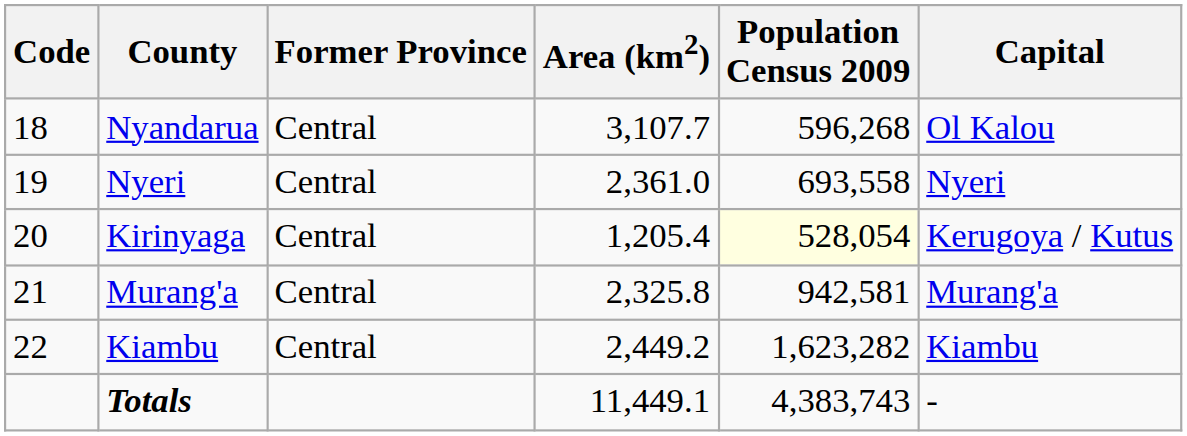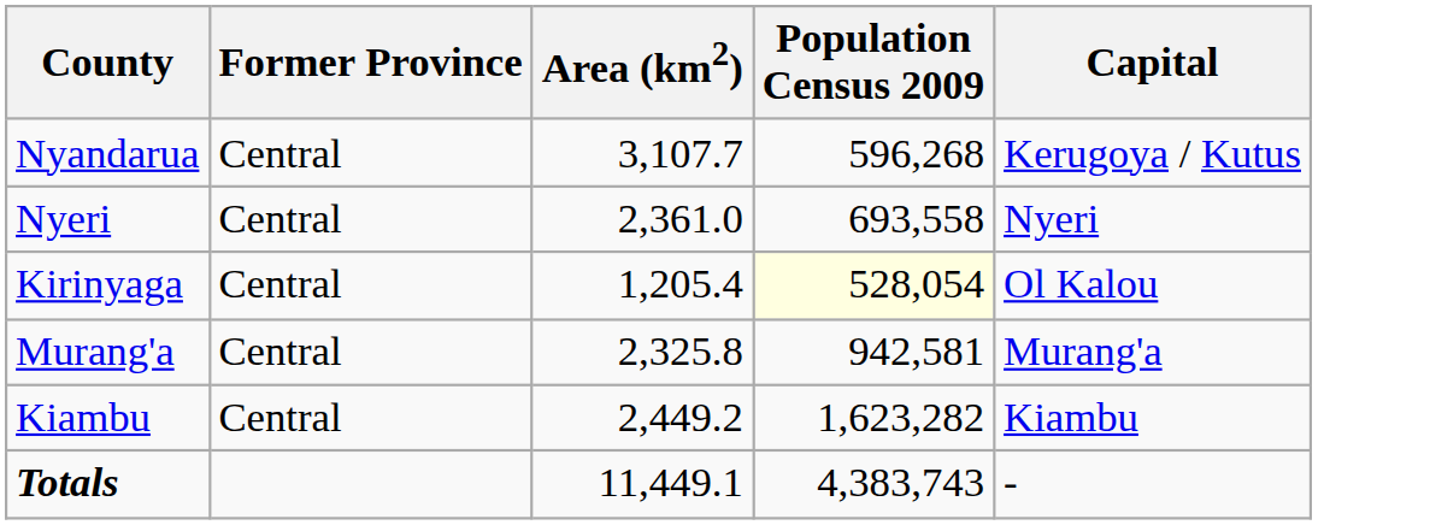 <table class="sortable wikitable">
 <tr>
-<th>Code</th>
 <th>County</th>
 <th>Former Province</th>
 <th>Area (km<sup>2</sup>)</th>
 <th>Population<br>Census 2009</th>
 <th>Capital</th>
 </tr>
 <tr>
-<td>18</td>
 <td><a href='#'>Nyandarua</a></td>
 <td>Central</td>
 <td align="right">3,107.7</td>
 <td align="right">596,268</td>
-<td><a href='#'>Ol Kalou</a></td>
+<td><a href='#'>Kerugoya</a> / <a href='#'>Kutus</a></td>
 </tr>
 <tr>
-<td>19</td>
 <td><a href='#'>Nyeri</a></td>
 <td>Central</td>
 <td align="right">2,361.0</td>
 <td align="right">693,558</td>
 <td><a href='#'>Nyeri</a></td>
 </tr>
 <tr>
-<td>20</td>
 <td><a href='#'>Kirinyaga</a></td>
 <td>Central</td>
 <td align="right">1,205.4</td>
 <td align="right" style="background: lightyellow;">528,054</td>
-<td><a href='#'>Kerugoya</a> / <a href='#'>Kutus</a></td>
+<td><a href='#'>Ol Kalou</a></td>
 </tr>
 <tr>
-<td>21</td>
 <td><a href='#'>Murang'a</a></td>
 <td>Central</td>
 <td align="right">2,325.8</td>
 <td align="right">942,581</td>
 <td><a href='#'>Murang'a</a></td>
 </tr>
 <tr>
-<td>22</td>
 <td><a href='#'>Kiambu</a></td>
 <td>Central</td>
 <td align="right">2,449.2</td>
 <td align="right">1,623,282</td>
 <td><a href='#'>Kiambu</a></td>
 </tr>
 <tr>
-<td></td>
 <td><strong><em>Totals</em></strong></td>
 <td></td>
 <td align="right">11,449.1</td>
 <td align="right">4,383,743</td>
 <td>-</td>
 </tr>
 </table>
